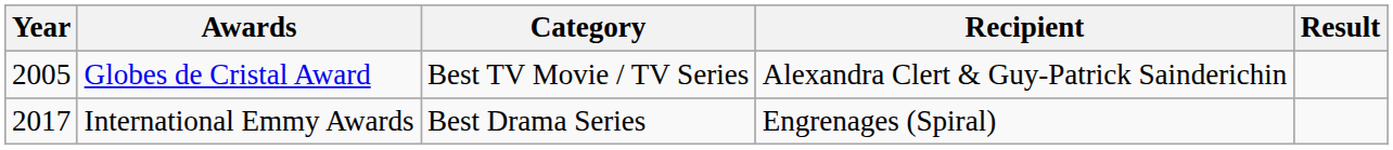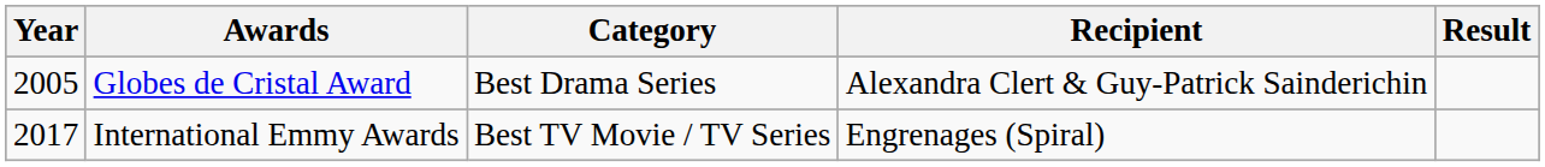 <table class="wikitable sortable">
 <tr>
 <th>Year</th>
 <th>Awards</th>
 <th>Category</th>
 <th>Recipient</th>
 <th>Result</th>
 </tr>
 <tr>
 <td>2005</td>
 <td><a href='#'>Globes de Cristal Award</a></td>
-<td>Best TV Movie / TV Series</td>
+<td>Best Drama Series</td>
 <td>Alexandra Clert & Guy-Patrick Sainderichin</td>
 <td></td>
 </tr>
 <tr>
 <td>2017</td>
 <td>International Emmy Awards</td>
-<td>Best Drama Series</td>
+<td>Best TV Movie / TV Series</td>
 <td>Engrenages (Spiral)</td>
 <td></td>
 </tr>
 </table>
